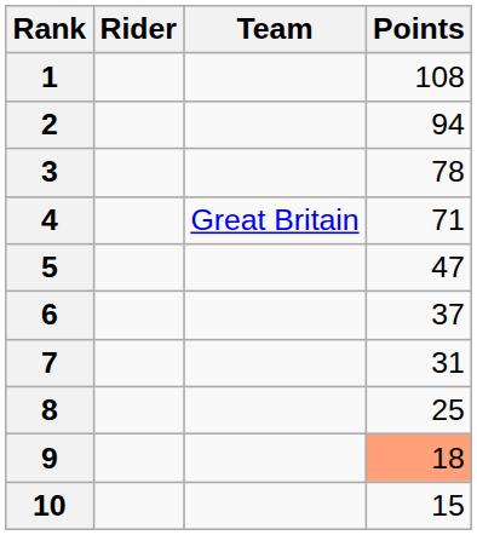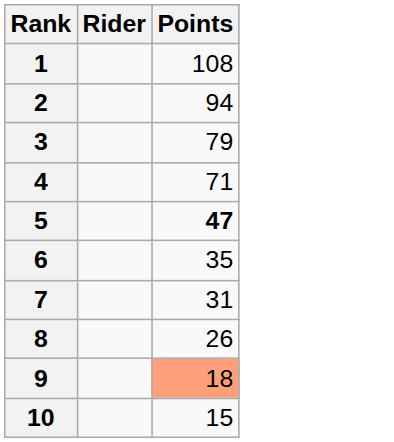 <table class="wikitable" margin-bottom:0;">
 <tr>
 <th scope="col">Rank</th>
 <th scope="col">Rider</th>
-<th scope="col">Team</th>
 <th scope="col">Points</th>
 </tr>
 <tr>
 <th scope="row">1</th>
 <td> </td>
-<td></td>
 <td align="right">108</td>
 </tr>
 <tr>
 <th scope="row">2</th>
-<td></td>
 <td></td>
 <td align="right">94</td>
 </tr>
 <tr>
 <th scope="row">3</th>
 <td> </td>
-<td></td>
-<td align="right">78</td>
+<td align="right">79</td>
 </tr>
 <tr>
 <th scope="row">4</th>
 <td></td>
-<td><a href='#'>Great Britain</a></td>
 <td align="right">71</td>
 </tr>
 <tr>
 <th scope="row">5</th>
 <td> </td>
-<td></td>
-<td align="right">47</td>
+<td align="right"><strong>47</strong></td>
 </tr>
 <tr>
 <th scope="row">6</th>
 <td></td>
-<td></td>
-<td align="right">37</td>
+<td align="right">35</td>
 </tr>
 <tr>
 <th scope="row">7</th>
-<td></td>
 <td></td>
 <td align="right">31</td>
 </tr>
 <tr>
 <th scope="row">8</th>
 <td></td>
-<td></td>
-<td align="right">25</td>
+<td align="right">26</td>
 </tr>
 <tr>
 <th scope="row">9</th>
-<td></td>
 <td></td>
 <td align="right" style="background: lightsalmon;">18</td>
 </tr>
 <tr>
 <th scope="row">10</th>
 <td> </td>
-<td></td>
 <td align="right">15</td>
 </tr>
 </table>
